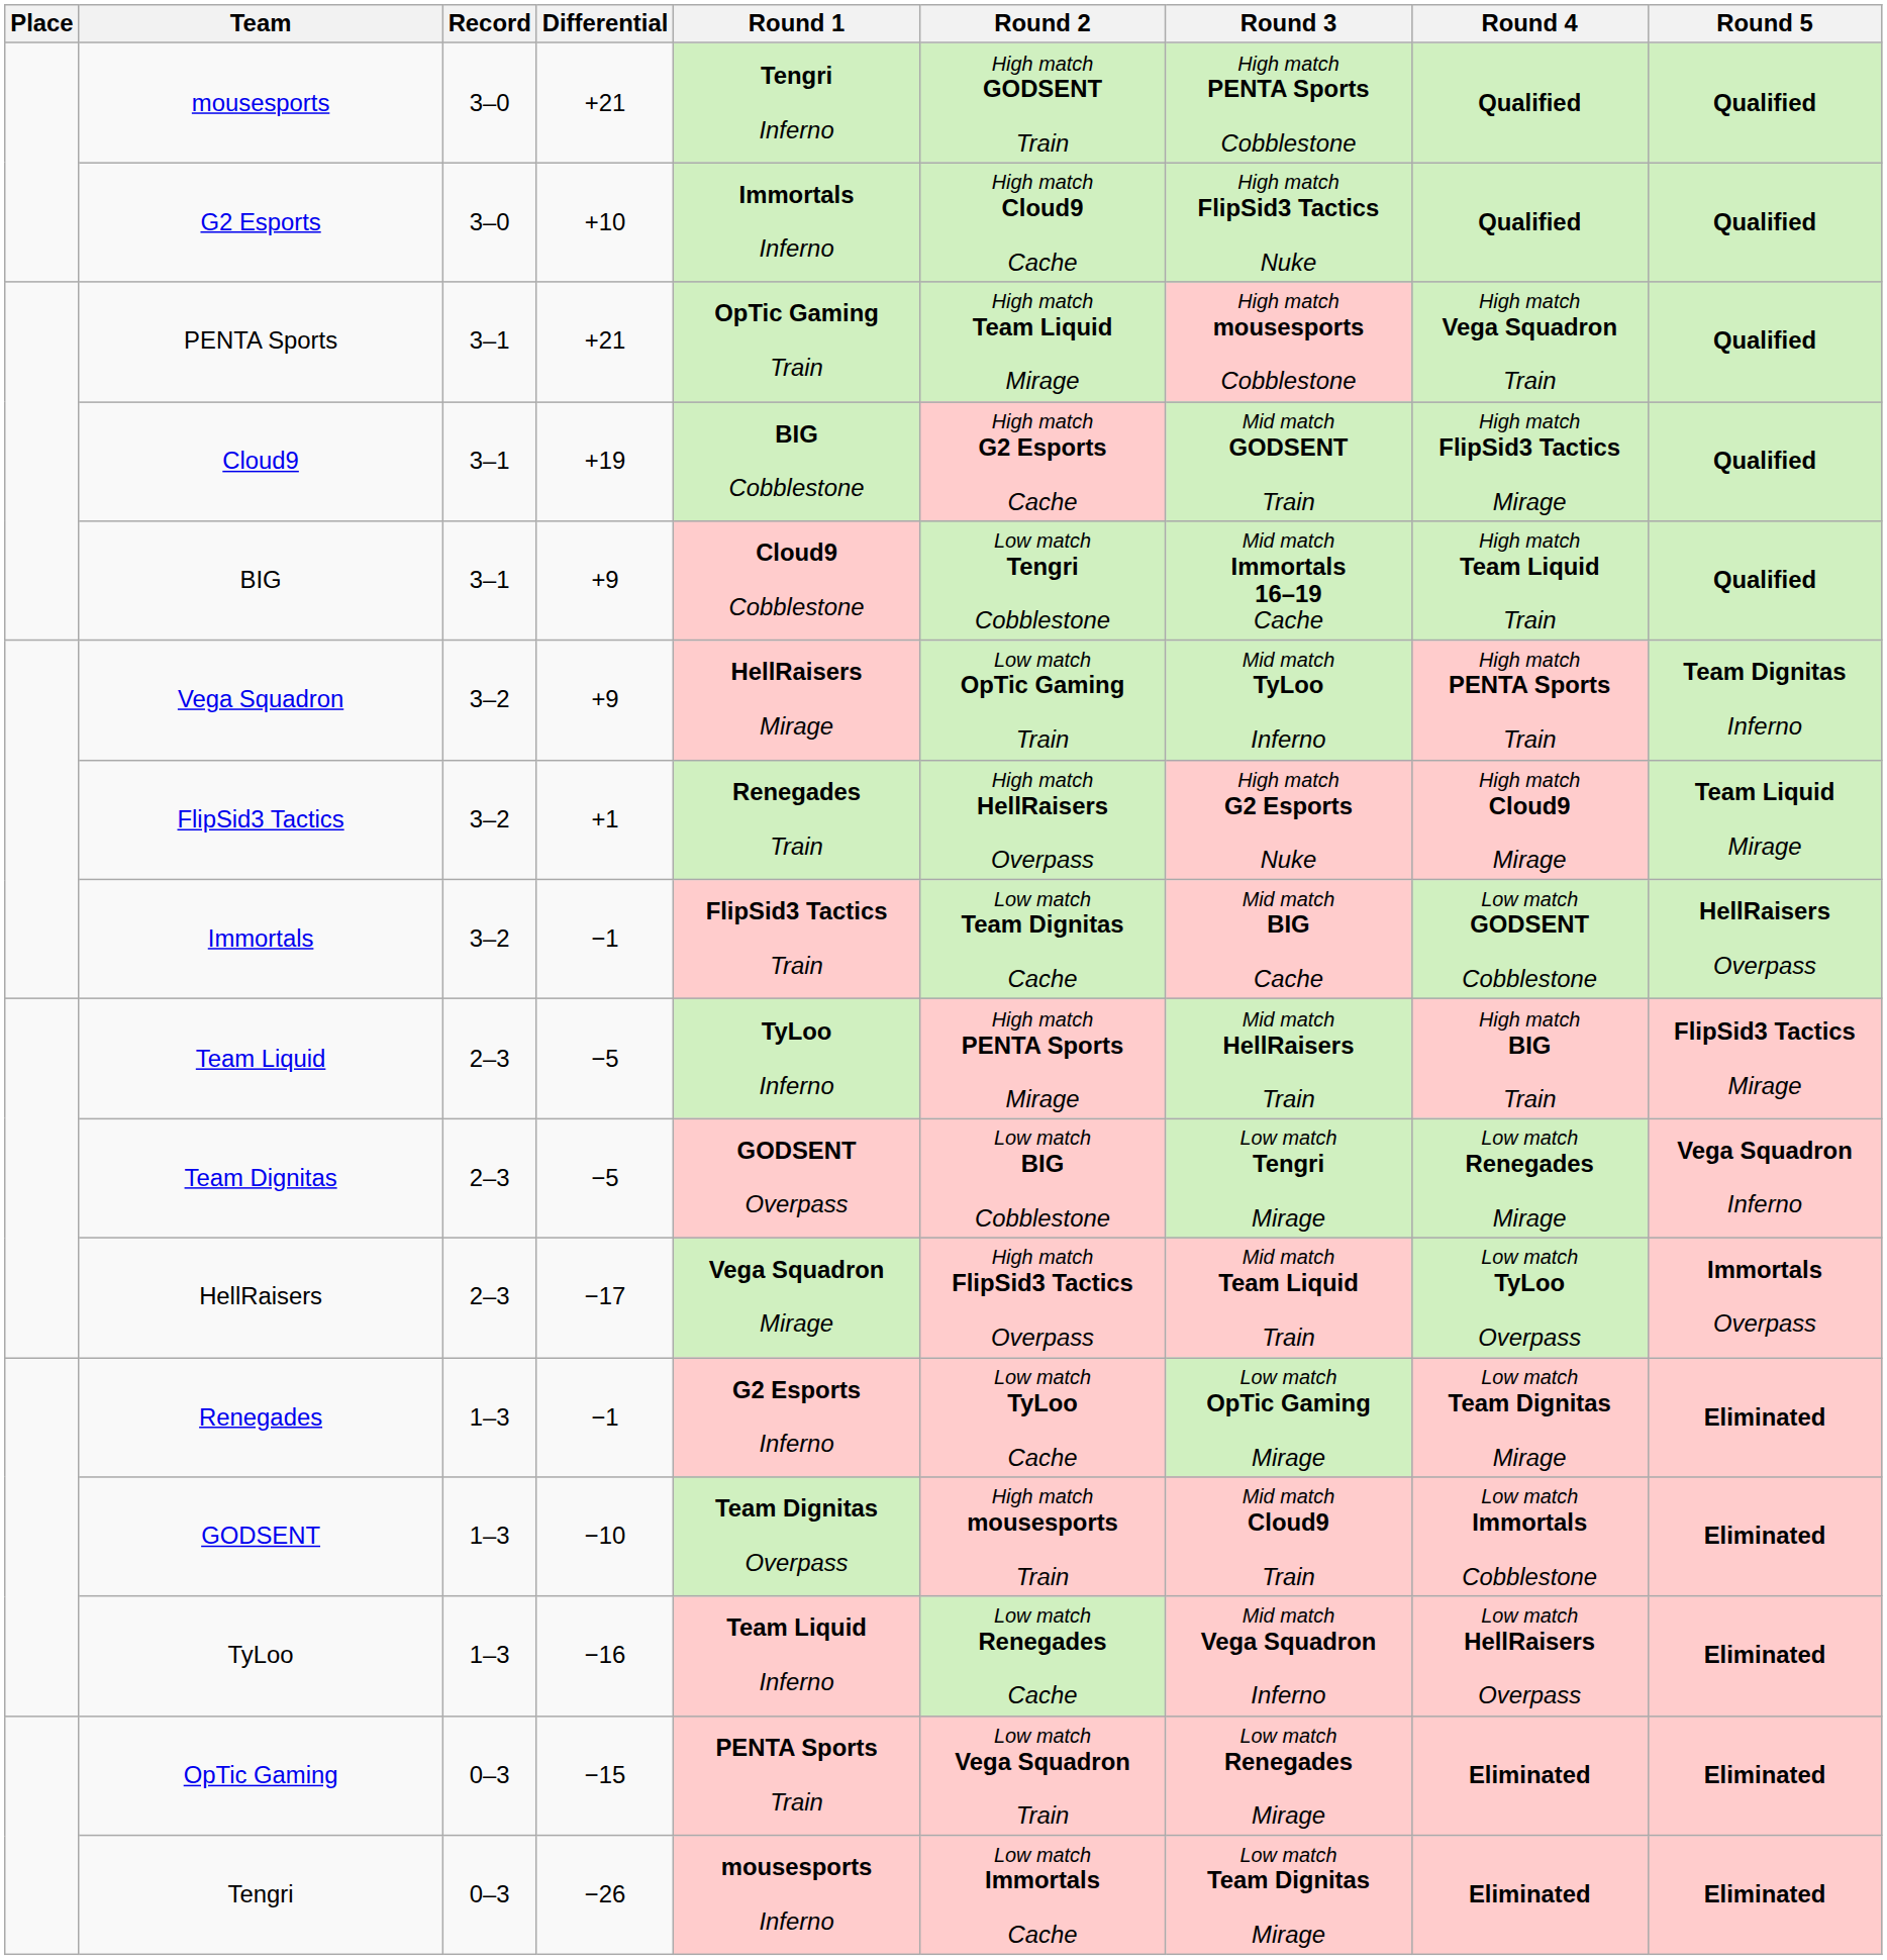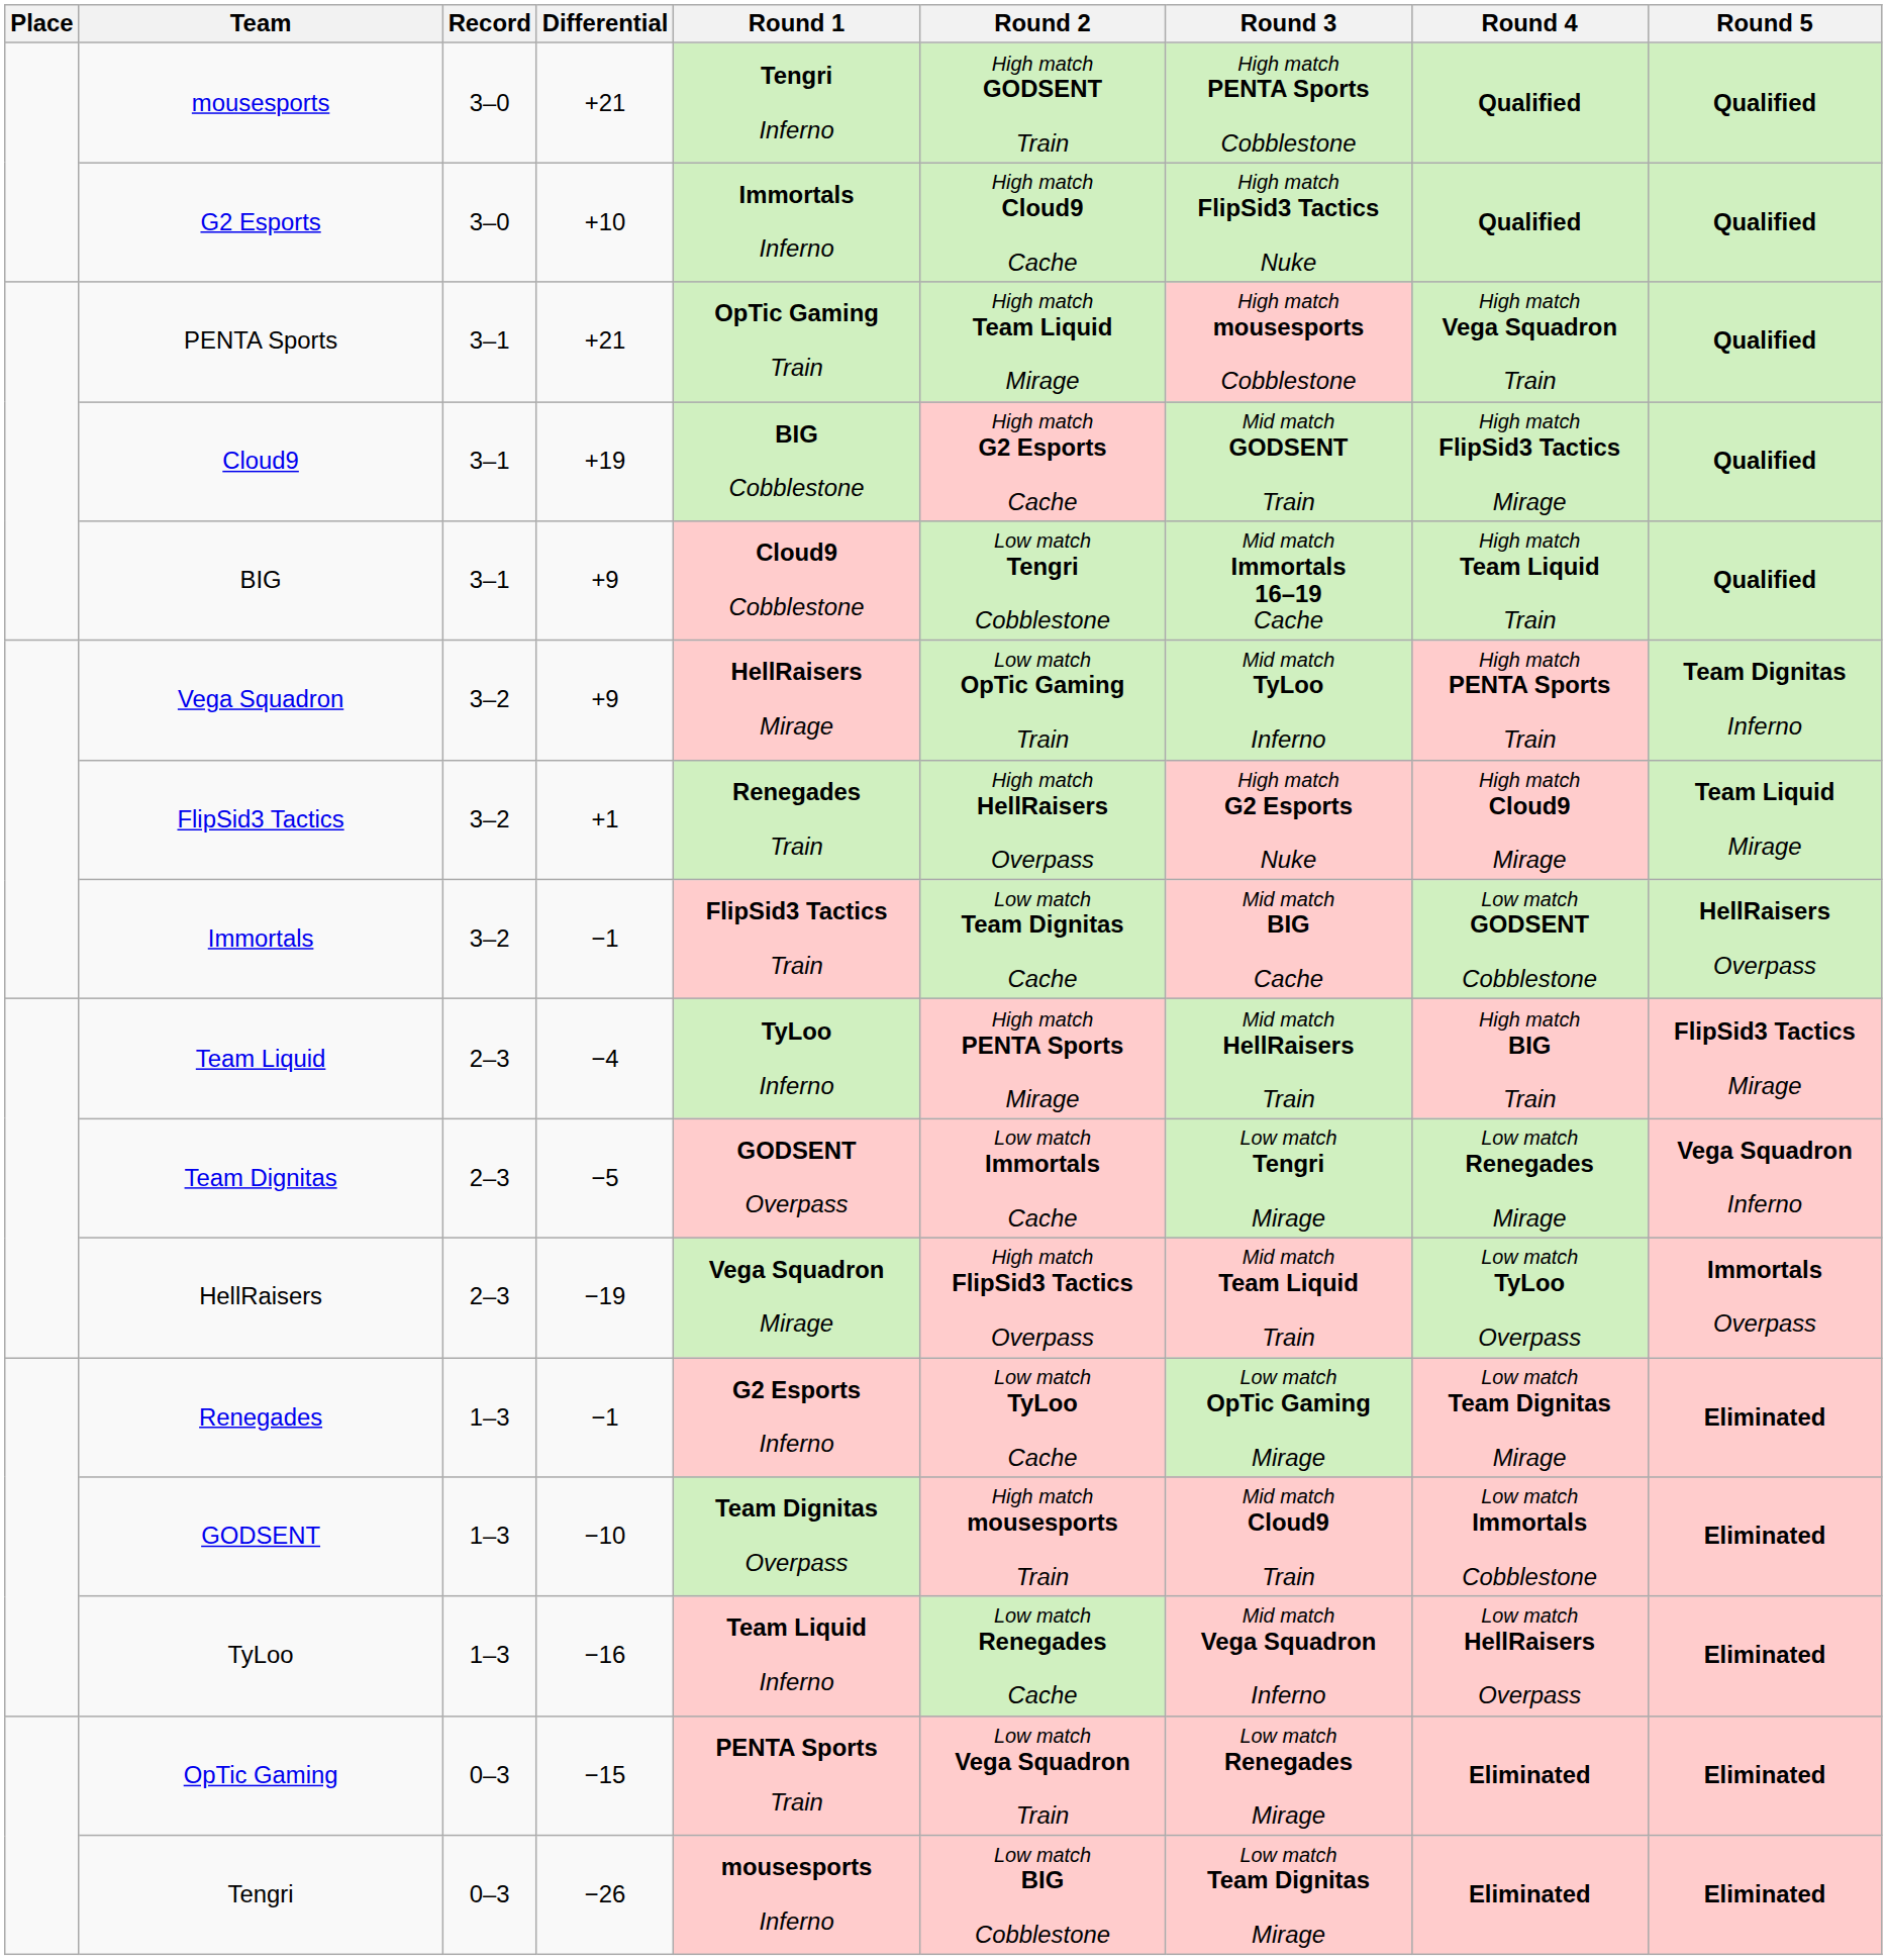 <table class="wikitable" style="text-align: center;">
 <tr>
 <th width="20px">Place</th>
 <th width="450px">Team</th>
 <th width="50px">Record</th>
 <th width="50px">Differential</th>
 <th width="240px">Round 1</th>
 <th width="240px">Round 2</th>
 <th width="240px">Round 3</th>
 <th width="240px">Round 4</th>
 <th width="240px">Round 5</th>
 </tr>
 <tr>
 <td rowspan="2"></td>
 <td><a href='#'>mousesports</a></td>
 <td>3–0</td>
 <td>+21</td>
 <td style="background: #D0F0C0;"><strong>Tengri<br></strong><br><em>Inferno</em></td>
 <td style="background: #D0F0C0;"><small><em>High match</em></small><br><strong>GODSENT<br></strong><br><em>Train</em></td>
 <td style="background: #D0F0C0;"><small><em>High match</em></small><br><strong>PENTA Sports<br></strong><br><em>Cobblestone</em></td>
 <td style="background: #D0F0C0;"><strong>Qualified</strong></td>
 <td style="background: #D0F0C0;"><strong>Qualified</strong></td>
 </tr>
 <tr>
 <td><a href='#'>G2 Esports</a></td>
 <td>3–0</td>
 <td>+10</td>
 <td style="background: #D0F0C0;"><strong>Immortals<br></strong><br><em>Inferno</em></td>
 <td style="background: #D0F0C0;"><small><em>High match</em></small><br><strong>Cloud9<br></strong><br><em>Cache</em></td>
 <td style="background: #D0F0C0;"><small><em>High match</em></small><br><strong>FlipSid3 Tactics<br></strong><br><em>Nuke</em></td>
 <td style="background: #D0F0C0;"><strong>Qualified</strong></td>
 <td style="background: #D0F0C0;"><strong>Qualified</strong></td>
 </tr>
 <tr>
 <td rowspan="3"></td>
 <td>PENTA Sports</td>
 <td>3–1</td>
 <td>+21</td>
 <td style="background: #D0F0C0;"><strong>OpTic Gaming<br></strong><br><em>Train</em></td>
 <td style="background: #D0F0C0;"><small><em>High match</em></small><br><strong>Team Liquid<br></strong><br><em>Mirage</em></td>
 <td style="background: #FFCCCC;"><small><em>High match</em></small><br><strong>mousesports<br></strong><br><em>Cobblestone</em></td>
 <td style="background: #D0F0C0;"><small><em>High match</em></small><br><strong>Vega Squadron<br></strong><br><em>Train</em></td>
 <td style="background: #D0F0C0;"><strong>Qualified</strong></td>
 </tr>
 <tr>
 <td><a href='#'>Cloud9</a></td>
 <td>3–1</td>
 <td>+19</td>
 <td style="background: #D0F0C0;"><strong>BIG<br></strong><br><em>Cobblestone</em></td>
 <td style="background: #FFCCCC;"><small><em>High match</em></small><br><strong>G2 Esports<br></strong><br><em>Cache</em></td>
 <td style="background: #D0F0C0;"><small><em>Mid match</em></small><br><strong>GODSENT<br></strong><br><em>Train</em></td>
 <td style="background: #D0F0C0;"><small><em>High match</em></small><br><strong>FlipSid3 Tactics<br></strong><br><em>Mirage</em></td>
 <td style="background: #D0F0C0;"><strong>Qualified</strong></td>
 </tr>
 <tr>
 <td>BIG</td>
 <td>3–1</td>
 <td>+9</td>
 <td style="background: #FFCCCC;"><strong>Cloud9<br></strong><br><em>Cobblestone</em></td>
 <td style="background: #D0F0C0;"><small><em>Low match</em></small><br><strong>Tengri<br></strong><br><em>Cobblestone</em></td>
 <td style="background: #D0F0C0;"><small><em>Mid match</em></small><br><strong>Immortals<br>16–19</strong><br><em>Cache</em></td>
 <td style="background: #D0F0C0;"><small><em>High match</em></small><br><strong>Team Liquid<br></strong><br><em>Train</em></td>
 <td style="background: #D0F0C0;"><strong>Qualified</strong></td>
 </tr>
 <tr>
 <td rowspan="3"></td>
 <td><a href='#'>Vega Squadron</a></td>
 <td>3–2</td>
 <td>+9</td>
 <td style="background: #FFCCCC;"><strong>HellRaisers<br></strong><br><em>Mirage</em></td>
 <td style="background: #D0F0C0;"><small><em>Low match</em></small><br><strong>OpTic Gaming<br></strong><br><em>Train</em></td>
 <td style="background: #D0F0C0;"><small><em>Mid match</em></small><br><strong>TyLoo<br></strong><br><em>Inferno</em></td>
 <td style="background: #FFCCCC;"><small><em>High match</em></small><br><strong>PENTA Sports<br></strong><br><em>Train</em></td>
 <td style="background: #D0F0C0;"><strong>Team Dignitas<br></strong><br><em>Inferno</em></td>
 </tr>
 <tr>
 <td><a href='#'>FlipSid3 Tactics</a></td>
 <td>3–2</td>
 <td>+1</td>
 <td style="background: #D0F0C0;"><strong>Renegades<br></strong><br><em>Train</em></td>
 <td style="background: #D0F0C0;"><small><em>High match</em></small><br><strong>HellRaisers<br></strong><br><em>Overpass</em></td>
 <td style="background: #FFCCCC;"><small><em>High match</em></small><br><strong>G2 Esports<br></strong><br><em>Nuke</em></td>
 <td style="background: #FFCCCC;"><small><em>High match</em></small><br><strong>Cloud9<br></strong><br><em>Mirage</em></td>
 <td style="background: #D0F0C0;"><strong>Team Liquid<br></strong><br><em>Mirage</em></td>
 </tr>
 <tr>
 <td><a href='#'>Immortals</a></td>
 <td>3–2</td>
 <td>−1</td>
 <td style="background: #FFCCCC;"><strong>FlipSid3 Tactics<br></strong><br><em>Train</em></td>
 <td style="background: #D0F0C0;"><small><em>Low match</em></small><br><strong>Team Dignitas<br></strong><br><em>Cache</em></td>
 <td style="background: #FFCCCC;"><small><em>Mid match</em></small><br><strong>BIG<br></strong><br><em>Cache</em></td>
 <td style="background: #D0F0C0;"><small><em>Low match</em></small><br><strong>GODSENT<br></strong><br><em>Cobblestone</em></td>
 <td style="background: #D0F0C0;"><strong>HellRaisers<br></strong><br><em>Overpass</em></td>
 </tr>
 <tr>
 <td rowspan="3"></td>
 <td><a href='#'>Team Liquid</a></td>
 <td>2–3</td>
-<td>−5</td>
+<td>−4</td>
 <td style="background: #D0F0C0;"><strong>TyLoo<br></strong><br><em>Inferno</em></td>
 <td style="background: #FFCCCC;"><small><em>High match</em></small><br><strong>PENTA Sports<br></strong><br><em>Mirage</em></td>
 <td style="background: #D0F0C0;"><small><em>Mid match</em></small><br><strong>HellRaisers<br></strong><br><em>Train</em></td>
 <td style="background: #FFCCCC;"><small><em>High match</em></small><br><strong>BIG<br></strong><br><em>Train</em></td>
 <td style="background: #FFCCCC;"><strong>FlipSid3 Tactics<br></strong><br><em>Mirage</em></td>
 </tr>
 <tr>
 <td><a href='#'>Team Dignitas</a></td>
 <td>2–3</td>
 <td>−5</td>
 <td style="background: #FFCCCC;"><strong>GODSENT<br></strong><br><em>Overpass</em></td>
-<td style="background: #FFCCCC;"><small><em>Low match</em></small><br><strong>BIG<br></strong><br><em>Cobblestone</em></td>
+<td style="background: #FFCCCC;"><small><em>Low match</em></small><br><strong>Immortals<br></strong><br><em>Cache</em></td>
 <td style="background: #D0F0C0;"><small><em>Low match</em></small><br><strong>Tengri<br></strong><br><em>Mirage</em></td>
 <td style="background: #D0F0C0;"><small><em>Low match</em></small><br><strong>Renegades<br></strong><br><em>Mirage</em></td>
 <td style="background: #FFCCCC;"><strong>Vega Squadron<br></strong><br><em>Inferno</em></td>
 </tr>
 <tr>
 <td>HellRaisers</td>
 <td>2–3</td>
-<td>−17</td>
+<td>−19</td>
 <td style="background: #D0F0C0;"><strong>Vega Squadron<br></strong><br><em>Mirage</em></td>
 <td style="background: #FFCCCC;"><small><em>High match</em></small><br><strong>FlipSid3 Tactics<br></strong><br><em>Overpass</em></td>
 <td style="background: #FFCCCC;"><small><em>Mid match</em></small><br><strong>Team Liquid<br></strong><br><em>Train</em></td>
 <td style="background: #D0F0C0;"><small><em>Low match</em></small><br><strong>TyLoo<br></strong><br><em>Overpass</em></td>
 <td style="background: #FFCCCC;"><strong>Immortals<br></strong><br><em>Overpass</em></td>
 </tr>
 <tr>
 <td rowspan="3"></td>
 <td><a href='#'>Renegades</a></td>
 <td>1–3</td>
 <td>−1</td>
 <td style="background: #FFCCCC;"><strong>G2 Esports<br></strong><br><em>Inferno</em></td>
 <td style="background: #FFCCCC;"><small><em>Low match</em></small><br><strong>TyLoo<br></strong><br><em>Cache</em></td>
 <td style="background: #D0F0C0;"><small><em>Low match</em></small><br><strong>OpTic Gaming<br></strong><br><em>Mirage</em></td>
 <td style="background: #FFCCCC;"><small><em>Low match</em></small><br><strong>Team Dignitas<br></strong><br><em>Mirage</em></td>
 <td style="background: #FFCCCC;"><strong>Eliminated</strong></td>
 </tr>
 <tr>
 <td><a href='#'>GODSENT</a></td>
 <td>1–3</td>
 <td>−10</td>
 <td style="background: #D0F0C0;"><strong>Team Dignitas<br></strong><br><em>Overpass</em></td>
 <td style="background: #FFCCCC;"><small><em>High match</em></small><br><strong>mousesports<br></strong><br><em>Train</em></td>
 <td style="background: #FFCCCC;"><small><em>Mid match</em></small><br><strong>Cloud9<br></strong><br><em>Train</em></td>
 <td style="background: #FFCCCC;"><small><em>Low match</em></small><br><strong>Immortals<br></strong><br><em>Cobblestone</em></td>
 <td style="background: #FFCCCC;"><strong>Eliminated</strong></td>
 </tr>
 <tr>
 <td>TyLoo</td>
 <td>1–3</td>
 <td>−16</td>
 <td style="background: #FFCCCC;"><strong>Team Liquid<br></strong><br><em>Inferno</em></td>
 <td style="background: #D0F0C0;"><small><em>Low match</em></small><br><strong>Renegades<br></strong><br><em>Cache</em></td>
 <td style="background: #FFCCCC;"><small><em>Mid match</em></small><br><strong>Vega Squadron<br></strong><br><em>Inferno</em></td>
 <td style="background: #FFCCCC;"><small><em>Low match</em></small><br><strong>HellRaisers<br></strong><br><em>Overpass</em></td>
 <td style="background: #FFCCCC;"><strong>Eliminated</strong></td>
 </tr>
 <tr>
 <td rowspan="2"></td>
 <td><a href='#'>OpTic Gaming</a></td>
 <td>0–3</td>
 <td>−15</td>
 <td style="background: #FFCCCC;"><strong>PENTA Sports<br></strong><br><em>Train</em></td>
 <td style="background: #FFCCCC;"><small><em>Low match</em></small><br><strong>Vega Squadron<br></strong><br><em>Train</em></td>
 <td style="background: #FFCCCC;"><small><em>Low match</em></small><br><strong>Renegades<br></strong><br><em>Mirage</em></td>
 <td style="background: #FFCCCC;"><strong>Eliminated</strong></td>
 <td style="background: #FFCCCC;"><strong>Eliminated</strong></td>
 </tr>
 <tr>
 <td>Tengri</td>
 <td>0–3</td>
 <td>−26</td>
 <td style="background: #FFCCCC;"><strong>mousesports<br></strong><br><em>Inferno</em></td>
-<td style="background: #FFCCCC;"><small><em>Low match</em></small><br><strong>Immortals<br></strong><br><em>Cache</em></td>
+<td style="background: #FFCCCC;"><small><em>Low match</em></small><br><strong>BIG<br></strong><br><em>Cobblestone</em></td>
 <td style="background: #FFCCCC;"><small><em>Low match</em></small><br><strong>Team Dignitas<br></strong><br><em>Mirage</em></td>
 <td style="background: #FFCCCC;"><strong>Eliminated</strong></td>
 <td style="background: #FFCCCC;"><strong>Eliminated</strong></td>
 </tr>
 </table>
